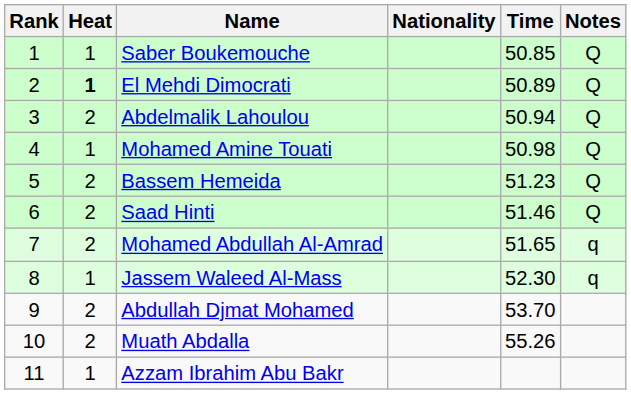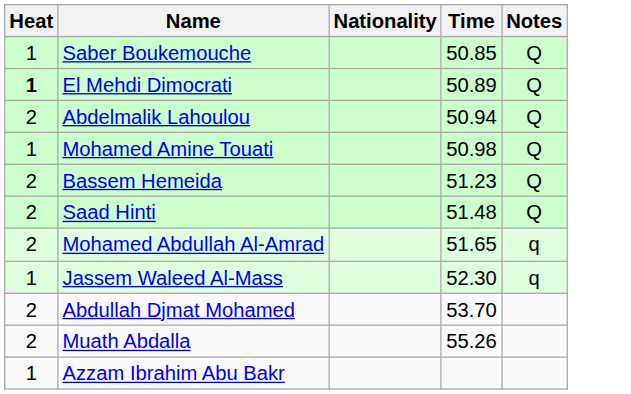 <table class="wikitable sortable" style="text-align:center;font-size:95%">
 <tr>
-<th>Rank</th>
 <th>Heat</th>
 <th>Name</th>
 <th>Nationality</th>
 <th>Time</th>
 <th>Notes</th>
 </tr>
 <tr bgcolor=ccffcc>
 <td>1</td>
-<td>1</td>
 <td align=left><a href='#'>Saber Boukemouche</a></td>
 <td align=left></td>
 <td>50.85</td>
 <td>Q</td>
 </tr>
 <tr bgcolor=ccffcc>
-<td>2</td>
 <td><strong>1</strong></td>
 <td align=left><a href='#'>El Mehdi Dimocrati</a></td>
 <td align=left></td>
 <td>50.89</td>
 <td>Q</td>
 </tr>
 <tr bgcolor=ccffcc>
-<td>3</td>
 <td>2</td>
 <td align=left><a href='#'>Abdelmalik Lahoulou</a></td>
 <td align=left></td>
 <td>50.94</td>
 <td>Q</td>
 </tr>
 <tr bgcolor=ccffcc>
-<td>4</td>
 <td>1</td>
 <td align=left><a href='#'>Mohamed Amine Touati</a></td>
 <td align=left></td>
 <td>50.98</td>
 <td>Q</td>
 </tr>
 <tr bgcolor=ccffcc>
-<td>5</td>
 <td>2</td>
 <td align=left><a href='#'>Bassem Hemeida</a></td>
 <td align=left></td>
 <td>51.23</td>
 <td>Q</td>
 </tr>
 <tr bgcolor=ccffcc>
-<td>6</td>
 <td>2</td>
 <td align=left><a href='#'>Saad Hinti</a></td>
 <td align=left></td>
-<td>51.46</td>
+<td>51.48</td>
 <td>Q</td>
 </tr>
 <tr bgcolor=ddffdd>
-<td>7</td>
 <td>2</td>
 <td align=left><a href='#'>Mohamed Abdullah Al-Amrad</a></td>
 <td align=left></td>
 <td>51.65</td>
 <td>q</td>
 </tr>
 <tr bgcolor=ddffdd>
-<td>8</td>
 <td>1</td>
 <td align=left><a href='#'>Jassem Waleed Al-Mass</a></td>
 <td align=left></td>
 <td>52.30</td>
 <td>q</td>
 </tr>
 <tr>
-<td>9</td>
 <td>2</td>
 <td align=left><a href='#'>Abdullah Djmat Mohamed</a></td>
 <td align=left></td>
 <td>53.70</td>
 <td></td>
 </tr>
 <tr>
-<td>10</td>
 <td>2</td>
 <td align=left><a href='#'>Muath Abdalla</a></td>
 <td align=left></td>
 <td>55.26</td>
 <td></td>
 </tr>
 <tr>
-<td>11</td>
 <td>1</td>
 <td align=left><a href='#'>Azzam Ibrahim Abu Bakr</a></td>
 <td align=left></td>
 <td></td>
 <td></td>
 </tr>
 </table>
